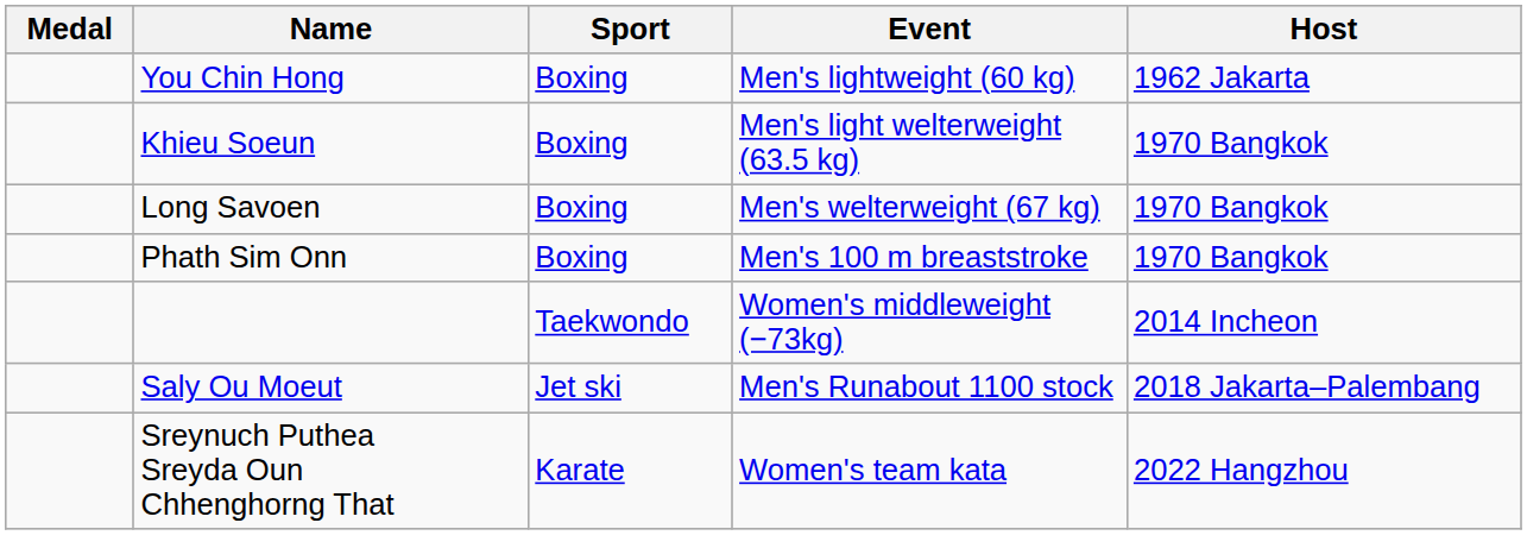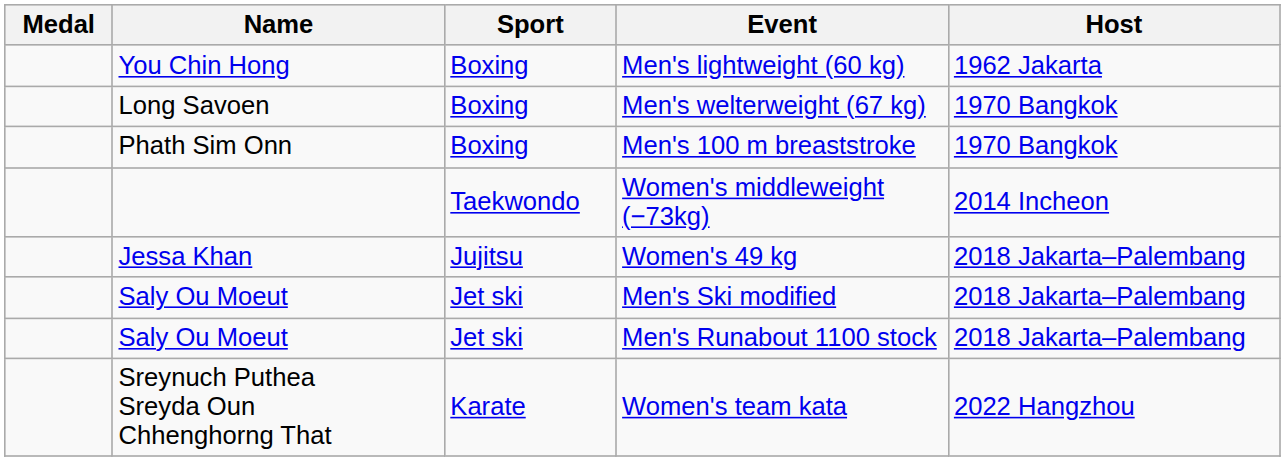 <table class="wikitable sortable" style="font-size:100%">
 <tr>
 <th width="60">Medal</th>
 <th width="200">Name</th>
 <th width="100">Sport</th>
 <th width="200">Event</th>
 <th width="200">Host</th>
 </tr>
 <tr>
 <td></td>
 <td><a href='#'>You Chin Hong</a></td>
 <td> <a href='#'>Boxing</a></td>
 <td><a href='#'>Men's lightweight (60 kg)</a></td>
 <td> <a href='#'>1962 Jakarta</a></td>
-</tr>
-<tr>
-<td></td>
-<td><a href='#'>Khieu Soeun</a></td>
-<td> <a href='#'>Boxing</a></td>
-<td><a href='#'>Men's light welterweight (63.5 kg)</a></td>
-<td> <a href='#'>1970 Bangkok</a></td>
 </tr>
 <tr>
 <td></td>
 <td>Long Savoen</td>
 <td> <a href='#'>Boxing</a></td>
 <td><a href='#'>Men's welterweight (67 kg)</a></td>
 <td> <a href='#'>1970 Bangkok</a></td>
 </tr>
 <tr>
 <td></td>
 <td>Phath Sim Onn</td>
 <td> <a href='#'>Boxing</a></td>
 <td><a href='#'>Men's 100 m breaststroke</a></td>
 <td> <a href='#'>1970 Bangkok</a></td>
 </tr>
 <tr>
 <td></td>
 <td></td>
 <td> <a href='#'>Taekwondo</a></td>
 <td><a href='#'>Women's middleweight (−73kg)</a></td>
 <td> <a href='#'>2014 Incheon</a></td>
 </tr>
 <tr>
 <td></td>
+<td><a href='#'>Jessa Khan</a></td>
+<td> <a href='#'>Jujitsu</a></td>
+<td><a href='#'>Women's 49 kg</a></td>
+<td> <a href='#'>2018 Jakarta–Palembang</a></td>
+</tr>
+<tr>
+<td></td>
+<td><a href='#'>Saly Ou Moeut</a></td>
+<td><a href='#'>Jet ski</a></td>
+<td><a href='#'>Men's Ski modified</a></td>
+<td> <a href='#'>2018 Jakarta–Palembang</a></td>
+</tr>
+<tr>
+<td></td>
 <td><a href='#'>Saly Ou Moeut</a></td>
 <td><a href='#'>Jet ski</a></td>
 <td><a href='#'>Men's Runabout 1100 stock</a></td>
 <td> <a href='#'>2018 Jakarta–Palembang</a></td>
 </tr>
 <tr>
 <td></td>
 <td>Sreynuch Puthea<br>Sreyda Oun<br>Chhenghorng That</td>
 <td><a href='#'>Karate</a></td>
 <td><a href='#'>Women's team kata</a></td>
 <td> <a href='#'>2022 Hangzhou</a></td>
 </tr>
 </table>
